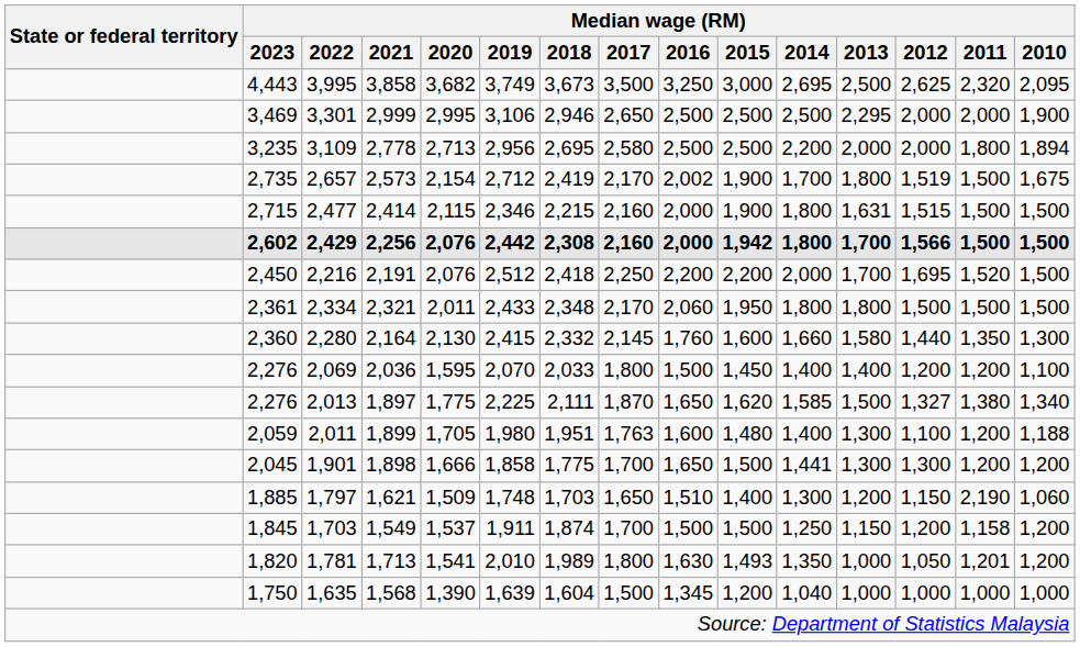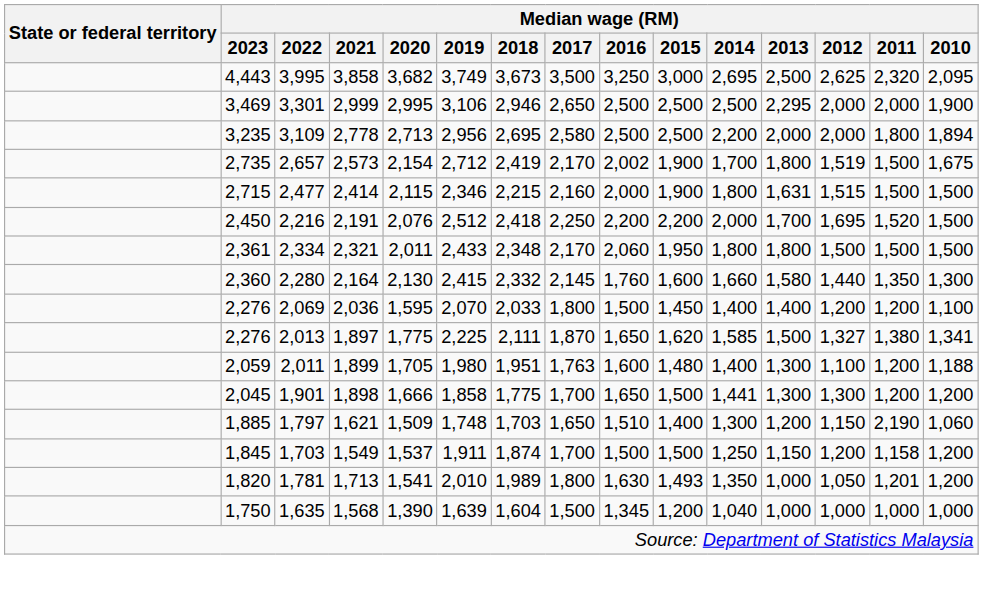 <table class="wikitable sortable" style="text-align: right">
 <tr>
 <th rowspan="2">State or federal territory</th>
 <th colspan="14">Median wage (RM)</th>
 </tr>
 <tr>
 <th>2023</th>
 <th>2022</th>
 <th>2021</th>
 <th>2020</th>
 <th>2019</th>
 <th>2018</th>
 <th>2017</th>
 <th>2016</th>
 <th>2015</th>
 <th>2014</th>
 <th>2013</th>
 <th>2012</th>
 <th>2011</th>
 <th>2010</th>
 </tr>
 <tr>
 <td align="left"></td>
 <td>4,443</td>
 <td>3,995</td>
 <td>3,858</td>
 <td>3,682</td>
 <td>3,749</td>
 <td>3,673</td>
 <td>3,500</td>
 <td>3,250</td>
 <td>3,000</td>
 <td>2,695</td>
 <td>2,500</td>
 <td>2,625</td>
 <td>2,320</td>
 <td>2,095</td>
 </tr>
 <tr>
 <td align="left"></td>
 <td>3,469</td>
 <td>3,301</td>
 <td>2,999</td>
 <td>2,995</td>
 <td>3,106</td>
 <td>2,946</td>
 <td>2,650</td>
 <td>2,500</td>
 <td>2,500</td>
 <td>2,500</td>
 <td>2,295</td>
 <td>2,000</td>
 <td>2,000</td>
 <td>1,900</td>
 </tr>
 <tr>
 <td align="left"></td>
 <td>3,235</td>
 <td>3,109</td>
 <td>2,778</td>
 <td>2,713</td>
 <td>2,956</td>
 <td>2,695</td>
 <td>2,580</td>
 <td>2,500</td>
 <td>2,500</td>
 <td>2,200</td>
 <td>2,000</td>
 <td>2,000</td>
 <td>1,800</td>
 <td>1,894</td>
 </tr>
 <tr>
 <td align="left"></td>
 <td>2,735</td>
 <td>2,657</td>
 <td>2,573</td>
 <td>2,154</td>
 <td>2,712</td>
 <td>2,419</td>
 <td>2,170</td>
 <td>2,002</td>
 <td>1,900</td>
 <td>1,700</td>
 <td>1,800</td>
 <td>1,519</td>
 <td>1,500</td>
 <td>1,675</td>
 </tr>
 <tr>
 <td align="left"></td>
 <td>2,715</td>
 <td>2,477</td>
 <td>2,414</td>
 <td>2,115</td>
 <td>2,346</td>
 <td>2,215</td>
 <td>2,160</td>
 <td>2,000</td>
 <td>1,900</td>
 <td>1,800</td>
 <td>1,631</td>
 <td>1,515</td>
 <td>1,500</td>
 <td>1,500</td>
 </tr>
-<tr style="background:#e6e6e6">
-<td align="left"><strong></strong></td>
-<td><strong>2,602</strong></td>
-<td><strong>2,429</strong></td>
-<td><strong>2,256</strong></td>
-<td><strong>2,076</strong></td>
-<td><strong>2,442</strong></td>
-<td><strong>2,308</strong></td>
-<td><strong>2,160</strong></td>
-<td><strong>2,000</strong></td>
-<td><strong>1,942</strong></td>
-<td><strong>1,800</strong></td>
-<td><strong>1,700</strong></td>
-<td><strong>1,566</strong></td>
-<td><strong>1,500</strong></td>
-<td><strong>1,500</strong></td>
-</tr>
 <tr>
 <td align="left"></td>
 <td>2,450</td>
 <td>2,216</td>
 <td>2,191</td>
 <td>2,076</td>
 <td>2,512</td>
 <td>2,418</td>
 <td>2,250</td>
 <td>2,200</td>
 <td>2,200</td>
 <td>2,000</td>
 <td>1,700</td>
 <td>1,695</td>
 <td>1,520</td>
 <td>1,500</td>
 </tr>
 <tr>
 <td align="left"></td>
 <td>2,361</td>
 <td>2,334</td>
 <td>2,321</td>
 <td>2,011</td>
 <td>2,433</td>
 <td>2,348</td>
 <td>2,170</td>
 <td>2,060</td>
 <td>1,950</td>
 <td>1,800</td>
 <td>1,800</td>
 <td>1,500</td>
 <td>1,500</td>
 <td>1,500</td>
 </tr>
 <tr>
 <td align="left"></td>
 <td>2,360</td>
 <td>2,280</td>
 <td>2,164</td>
 <td>2,130</td>
 <td>2,415</td>
 <td>2,332</td>
 <td>2,145</td>
 <td>1,760</td>
 <td>1,600</td>
 <td>1,660</td>
 <td>1,580</td>
 <td>1,440</td>
 <td>1,350</td>
 <td>1,300</td>
 </tr>
 <tr>
 <td align="left"></td>
 <td>2,276</td>
 <td>2,069</td>
 <td>2,036</td>
 <td>1,595</td>
 <td>2,070</td>
 <td>2,033</td>
 <td>1,800</td>
 <td>1,500</td>
 <td>1,450</td>
 <td>1,400</td>
 <td>1,400</td>
 <td>1,200</td>
 <td>1,200</td>
 <td>1,100</td>
 </tr>
 <tr>
 <td align="left"></td>
 <td>2,276</td>
 <td>2,013</td>
 <td>1,897</td>
 <td>1,775</td>
 <td>2,225</td>
 <td>2,111</td>
 <td>1,870</td>
 <td>1,650</td>
 <td>1,620</td>
 <td>1,585</td>
 <td>1,500</td>
 <td>1,327</td>
 <td>1,380</td>
-<td>1,340</td>
+<td>1,341</td>
 </tr>
 <tr>
 <td align="left"></td>
 <td>2,059</td>
 <td>2,011</td>
 <td>1,899</td>
 <td>1,705</td>
 <td>1,980</td>
 <td>1,951</td>
 <td>1,763</td>
 <td>1,600</td>
 <td>1,480</td>
 <td>1,400</td>
 <td>1,300</td>
 <td>1,100</td>
 <td>1,200</td>
 <td>1,188</td>
 </tr>
 <tr>
 <td align="left"></td>
 <td>2,045</td>
 <td>1,901</td>
 <td>1,898</td>
 <td>1,666</td>
 <td>1,858</td>
 <td>1,775</td>
 <td>1,700</td>
 <td>1,650</td>
 <td>1,500</td>
 <td>1,441</td>
 <td>1,300</td>
 <td>1,300</td>
 <td>1,200</td>
 <td>1,200</td>
 </tr>
 <tr>
 <td align="left"></td>
 <td>1,885</td>
 <td>1,797</td>
 <td>1,621</td>
 <td>1,509</td>
 <td>1,748</td>
 <td>1,703</td>
 <td>1,650</td>
 <td>1,510</td>
 <td>1,400</td>
 <td>1,300</td>
 <td>1,200</td>
 <td>1,150</td>
 <td>2,190</td>
 <td>1,060</td>
 </tr>
 <tr>
 <td align="left"></td>
 <td>1,845</td>
 <td>1,703</td>
 <td>1,549</td>
 <td>1,537</td>
 <td>1,911</td>
 <td>1,874</td>
 <td>1,700</td>
 <td>1,500</td>
 <td>1,500</td>
 <td>1,250</td>
 <td>1,150</td>
 <td>1,200</td>
 <td>1,158</td>
 <td>1,200</td>
 </tr>
 <tr>
 <td align="left"></td>
 <td>1,820</td>
 <td>1,781</td>
 <td>1,713</td>
 <td>1,541</td>
 <td>2,010</td>
 <td>1,989</td>
 <td>1,800</td>
 <td>1,630</td>
 <td>1,493</td>
 <td>1,350</td>
 <td>1,000</td>
 <td>1,050</td>
 <td>1,201</td>
 <td>1,200</td>
 </tr>
 <tr>
 <td align="left"></td>
 <td>1,750</td>
 <td>1,635</td>
 <td>1,568</td>
 <td>1,390</td>
 <td>1,639</td>
 <td>1,604</td>
 <td>1,500</td>
 <td>1,345</td>
 <td>1,200</td>
 <td>1,040</td>
 <td>1,000</td>
 <td>1,000</td>
 <td>1,000</td>
 <td>1,000</td>
 </tr>
 <tr>
 <td colspan="15" style="text-align:right;"><em>Source: <a href='#'>Department of Statistics Malaysia</a></em></td>
 </tr>
 </table>
